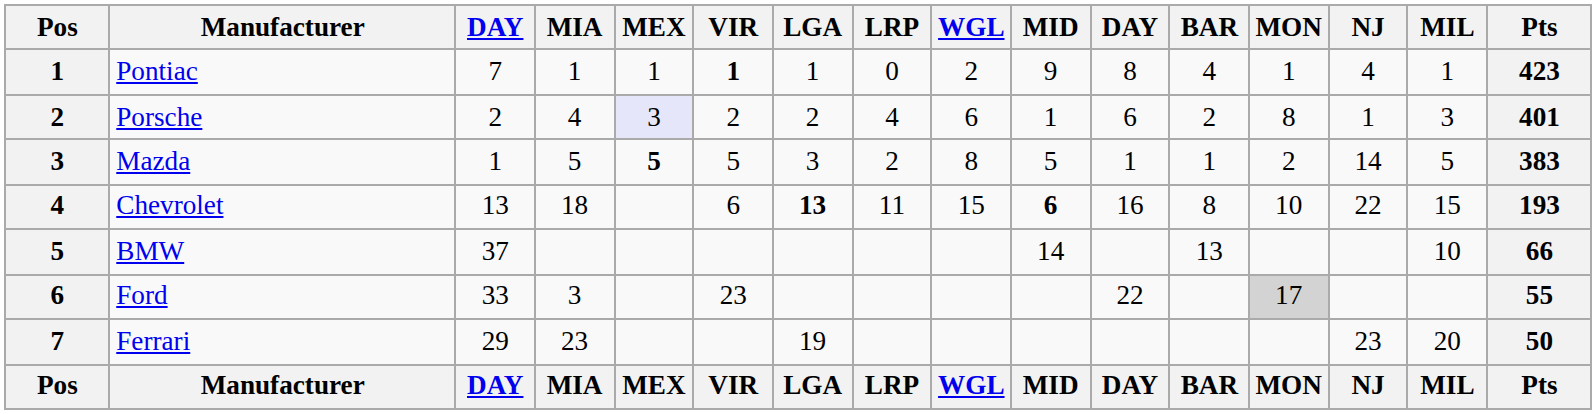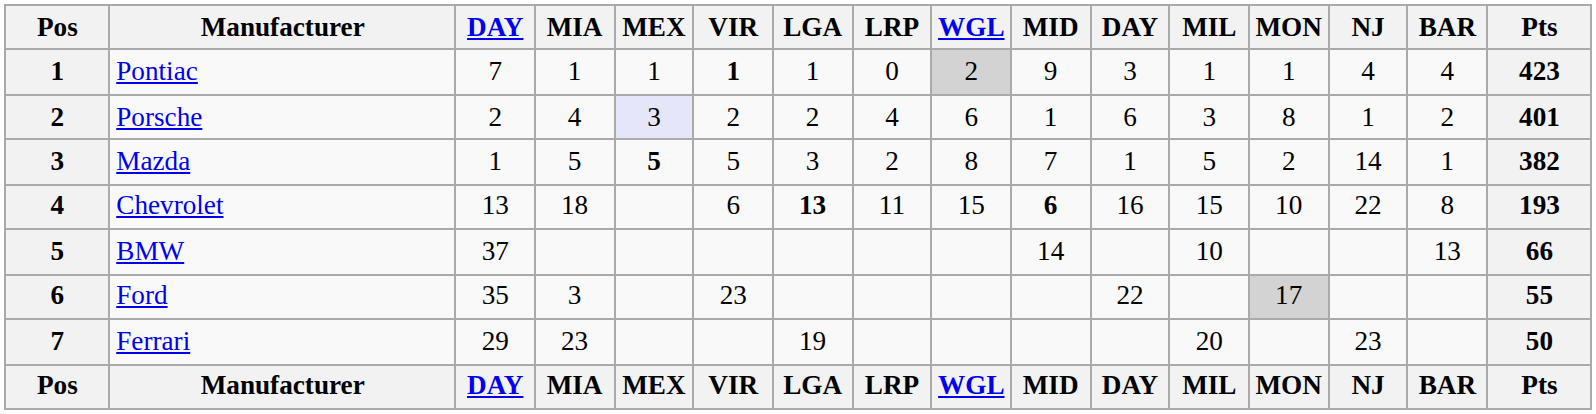 <table class="wikitable" style="font-size: 85%">
 <tr valign="top">
 <th valign="center">Pos</th>
 <th valign="center">Manufacturer</th>
 <th width="5%"><a href='#'>DAY</a></th>
 <th width="5%">MIA</th>
 <th width="5%">MEX</th>
 <th width="5%">VIR</th>
 <th width="5%">LGA</th>
 <th width="5%">LRP</th>
 <th width="5%"><a href='#'>WGL</a></th>
 <th width="5%">MID</th>
 <th width="5%">DAY</th>
-<th width="5%">BAR</th>
+<th width="5%">MIL</th>
 <th width="5%">MON</th>
 <th width="5%">NJ</th>
-<th width="5%">MIL</th>
+<th width="5%">BAR</th>
 <th valign="center">Pts</th>
 </tr>
 <tr>
 <th>1</th>
 <td> <a href='#'>Pontiac</a></td>
 <td align="center">7</td>
 <td align="center">1</td>
 <td align="center">1</td>
 <td align="center"><strong>1</strong></td>
 <td align="center">1</td>
 <td align="center">0</td>
-<td align="center">2</td>
+<td align="center" style="background: lightgrey;">2</td>
 <td align="center">9</td>
-<td align="center">8</td>
-<td align="center">4</td>
+<td align="center">3</td>
+<td align="center">1</td>
 <td align="center">1</td>
 <td align="center">4</td>
-<td align="center">1</td>
+<td align="center">4</td>
 <th>423</th>
 </tr>
 <tr>
 <th>2</th>
 <td> <a href='#'>Porsche</a></td>
 <td align="center">2</td>
 <td align="center">4</td>
 <td align="center" style="background: lavender;">3</td>
 <td align="center">2</td>
 <td align="center">2</td>
 <td align="center">4</td>
 <td align="center">6</td>
 <td align="center">1</td>
 <td align="center">6</td>
-<td align="center">2</td>
+<td align="center">3</td>
 <td align="center">8</td>
 <td align="center">1</td>
-<td align="center">3</td>
+<td align="center">2</td>
 <th>401</th>
 </tr>
 <tr>
 <th>3</th>
 <td> <a href='#'>Mazda</a></td>
 <td align="center">1</td>
 <td align="center">5</td>
 <td align="center"><strong>5</strong></td>
 <td align="center">5</td>
 <td align="center">3</td>
 <td align="center">2</td>
 <td align="center">8</td>
+<td align="center">7</td>
+<td align="center">1</td>
 <td align="center">5</td>
-<td align="center">1</td>
-<td align="center">1</td>
 <td align="center">2</td>
 <td align="center">14</td>
-<td align="center">5</td>
-<th>383</th>
+<td align="center">1</td>
+<th>382</th>
 </tr>
 <tr>
 <th>4</th>
 <td> <a href='#'>Chevrolet</a></td>
 <td align="center">13</td>
 <td align="center">18</td>
 <td align="center"></td>
 <td align="center">6</td>
 <td align="center"><strong>13</strong></td>
 <td align="center">11</td>
 <td align="center">15</td>
 <td align="center"><strong>6</strong></td>
 <td align="center">16</td>
-<td align="center">8</td>
+<td align="center">15</td>
 <td align="center">10</td>
 <td align="center">22</td>
-<td align="center">15</td>
+<td align="center">8</td>
 <th>193</th>
 </tr>
 <tr>
 <th>5</th>
 <td> <a href='#'>BMW</a></td>
 <td align="center">37</td>
 <td align="center"></td>
 <td align="center"></td>
 <td align="center"></td>
 <td align="center"></td>
 <td align="center"></td>
 <td align="center"></td>
 <td align="center">14</td>
 <td align="center"></td>
-<td align="center">13</td>
+<td align="center">10</td>
 <td align="center"></td>
 <td align="center"></td>
-<td align="center">10</td>
+<td align="center">13</td>
 <th>66</th>
 </tr>
 <tr>
 <th>6</th>
 <td> <a href='#'>Ford</a></td>
-<td align="center">33</td>
+<td align="center">35</td>
 <td align="center">3</td>
 <td align="center"></td>
 <td align="center">23</td>
 <td align="center"></td>
 <td align="center"></td>
 <td align="center"></td>
 <td align="center"></td>
 <td align="center">22</td>
 <td align="center"></td>
 <td align="center" style="background: lightgrey;">17</td>
 <td align="center"></td>
 <td align="center"></td>
 <th>55</th>
 </tr>
 <tr>
 <th>7</th>
 <td> <a href='#'>Ferrari</a></td>
 <td align="center">29</td>
 <td align="center">23</td>
 <td align="center"></td>
 <td align="center"></td>
 <td align="center">19</td>
 <td align="center"></td>
 <td align="center"></td>
 <td align="center"></td>
 <td align="center"></td>
-<td align="center"></td>
+<td align="center">20</td>
 <td align="center"></td>
 <td align="center">23</td>
-<td align="center">20</td>
+<td align="center"></td>
 <th>50</th>
 </tr>
 <tr valign="top">
 <th valign="center">Pos</th>
 <th valign="center">Manufacturer</th>
 <th width="5%"><a href='#'>DAY</a></th>
 <th width="5%">MIA</th>
 <th width="5%">MEX</th>
 <th width="5%">VIR</th>
 <th width="5%">LGA</th>
 <th width="5%">LRP</th>
 <th width="5%"><a href='#'>WGL</a></th>
 <th width="5%">MID</th>
 <th width="5%">DAY</th>
-<th width="5%">BAR</th>
+<th width="5%">MIL</th>
 <th width="5%">MON</th>
 <th width="5%">NJ</th>
-<th width="5%">MIL</th>
+<th width="5%">BAR</th>
 <th valign="center">Pts</th>
 </tr>
 </table>
